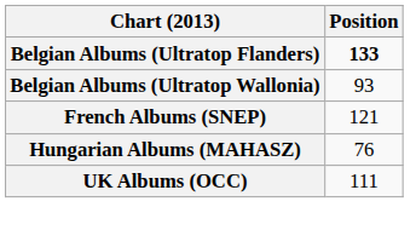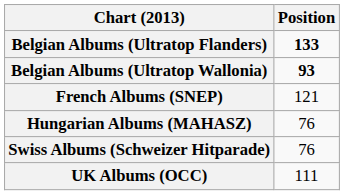 <table class="wikitable sortable plainrowheaders" style="text-align:center">
 <tr>
 <th scope="col">Chart (2013)</th>
 <th scope="col">Position</th>
 </tr>
 <tr>
 <th scope="row">Belgian Albums (Ultratop Flanders)</th>
 <td><strong>133</strong></td>
 </tr>
 <tr>
 <th scope="row">Belgian Albums (Ultratop Wallonia)</th>
-<td>93</td>
+<td><strong>93</strong></td>
 </tr>
 <tr>
 <th scope="row">French Albums (SNEP)</th>
 <td>121</td>
 </tr>
 <tr>
 <th scope="row">Hungarian Albums (MAHASZ)</th>
 <td>76</td>
 </tr>
 <tr>
+<th scope="row">Swiss Albums (Schweizer Hitparade)</th>
+<td>76</td>
+</tr>
+<tr>
 <th scope="row">UK Albums (OCC)</th>
 <td>111</td>
 </tr>
 </table>
